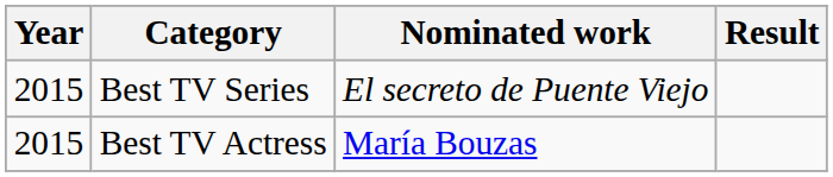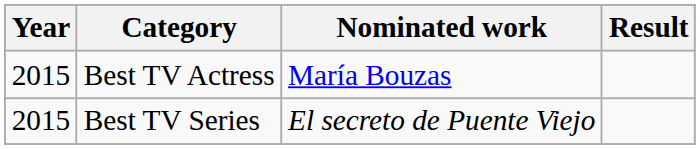 <table class="wikitable">
 <tr>
 <th><strong>Year</strong></th>
 <th><strong>Category</strong></th>
 <th><strong>Nominated work</strong></th>
 <th><strong>Result</strong></th>
 </tr>
 <tr>
 <td>2015</td>
+<td>Best TV Actress</td>
+<td><a href='#'>María Bouzas</a></td>
+<td></td>
+</tr>
+<tr>
+<td>2015</td>
 <td>Best TV Series</td>
 <td><em>El secreto de Puente Viejo</em></td>
 <td></td>
 </tr>
-<tr>
-<td>2015</td>
-<td>Best TV Actress</td>
-<td><a href='#'>María Bouzas</a></td>
-<td></td>
-</tr>
 </table>
